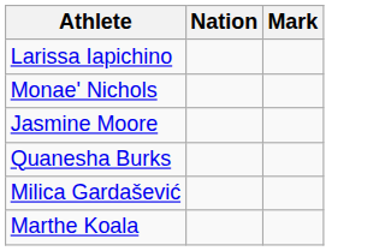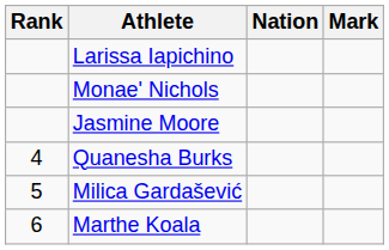 <table class="wikitable">
 <tr>
+<th scope="col">Rank</th>
 <th scope="col">Athlete</th>
 <th scope="col">Nation</th>
 <th scope="col">Mark</th>
 </tr>
 <tr>
+<td align=center></td>
 <td><a href='#'>Larissa Iapichino</a></td>
 <td></td>
 <td> </td>
 </tr>
 <tr>
+<td align=center></td>
 <td><a href='#'>Monae' Nichols</a></td>
 <td></td>
 <td> </td>
 </tr>
 <tr>
+<td align=center></td>
 <td><a href='#'>Jasmine Moore</a></td>
 <td></td>
 <td> </td>
 </tr>
 <tr>
+<td align=center>4</td>
 <td><a href='#'>Quanesha Burks</a></td>
 <td></td>
 <td> </td>
 </tr>
 <tr>
+<td align=center>5</td>
 <td><a href='#'>Milica Gardašević</a></td>
 <td></td>
 <td> </td>
 </tr>
 <tr>
+<td align=center>6</td>
 <td><a href='#'>Marthe Koala</a></td>
 <td></td>
 <td> </td>
 </tr>
 </table>
